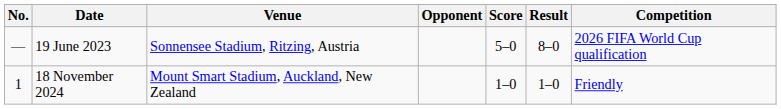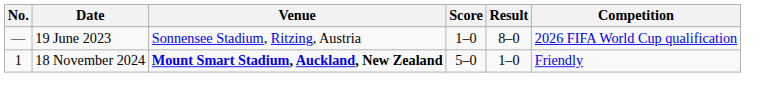 <table class="wikitable sortable">
 <tr>
 <th scope="col">No.</th>
 <th scope="col">Date</th>
 <th scope="col">Venue</th>
-<th scope="col">Opponent</th>
 <th scope="col">Score</th>
 <th scope="col">Result</th>
 <th scope="col">Competition</th>
 </tr>
 <tr>
 <td style="text-align:center">—</td>
 <td>19 June 2023</td>
 <td><a href='#'>Sonnensee Stadium</a>, <a href='#'>Ritzing</a>, Austria</td>
-<td></td>
-<td style="text-align:center">5–0</td>
+<td style="text-align:center">1–0</td>
 <td style="text-align:center">8–0</td>
 <td><a href='#'>2026 FIFA World Cup qualification</a></td>
 </tr>
 <tr>
 <td style="text-align:center">1</td>
 <td>18 November 2024</td>
-<td><a href='#'>Mount Smart Stadium</a>, <a href='#'>Auckland</a>, New Zealand</td>
-<td></td>
-<td style="text-align:center">1–0</td>
+<td><strong><a href='#'>Mount Smart Stadium</a>, <a href='#'>Auckland</a>, New Zealand</strong></td>
+<td style="text-align:center">5–0</td>
 <td style="text-align:center">1–0</td>
 <td><a href='#'>Friendly</a></td>
 </tr>
 </table>
